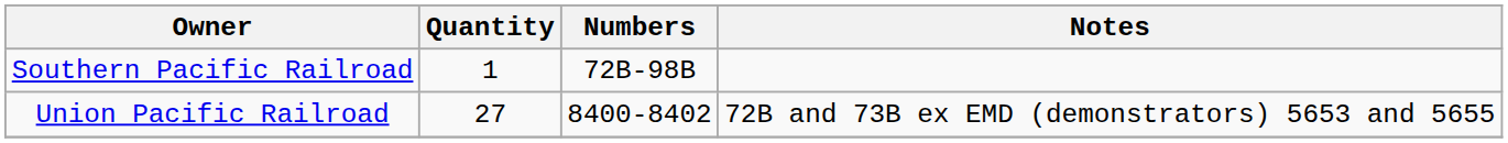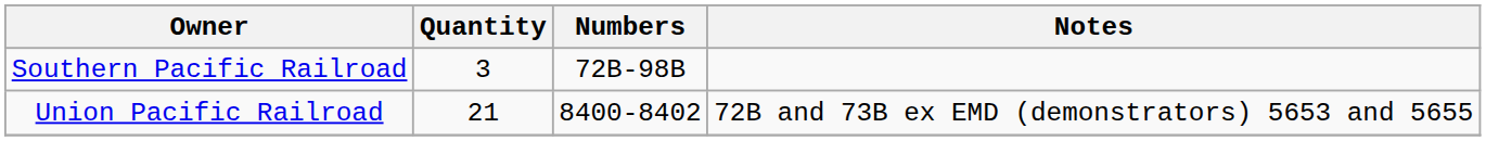 <table class="wikitable">
 <tr>
 <th>Owner</th>
 <th>Quantity</th>
 <th>Numbers</th>
 <th>Notes</th>
 </tr>
 <tr align = "center">
 <td><a href='#'>Southern Pacific Railroad</a></td>
-<td>1</td>
+<td>3</td>
 <td>72B-98B</td>
 <td></td>
 </tr>
 <tr align = "center">
 <td><a href='#'>Union Pacific Railroad</a></td>
-<td>27</td>
+<td>21</td>
 <td>8400-8402</td>
 <td>72B and 73B ex EMD (demonstrators) 5653 and 5655</td>
 </tr>
 <tr>
 </tr>
 </table>
